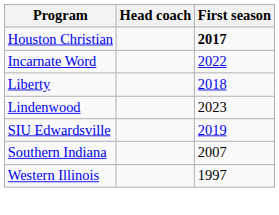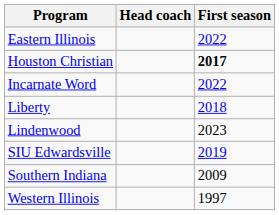 <table class="wikitable sortable">
 <tr>
 <th>Program</th>
 <th>Head coach</th>
 <th>First season</th>
+</tr>
+<tr>
+<td><a href='#'>Eastern Illinois</a></td>
+<td></td>
+<td><a href='#'>2022</a></td>
 </tr>
 <tr>
 <td><a href='#'>Houston Christian</a></td>
 <td></td>
 <td><strong>2017</strong></td>
 </tr>
 <tr>
 <td><a href='#'>Incarnate Word</a></td>
 <td></td>
 <td><a href='#'>2022</a></td>
 </tr>
 <tr>
 <td><a href='#'>Liberty</a></td>
 <td></td>
 <td><a href='#'>2018</a></td>
 </tr>
 <tr>
 <td><a href='#'>Lindenwood</a></td>
 <td></td>
 <td>2023</td>
 </tr>
 <tr>
 <td><a href='#'>SIU Edwardsville</a></td>
 <td></td>
 <td><a href='#'>2019</a></td>
 </tr>
 <tr>
 <td><a href='#'>Southern Indiana</a></td>
 <td></td>
-<td>2007</td>
+<td>2009</td>
 </tr>
 <tr>
 <td><a href='#'>Western Illinois</a></td>
 <td></td>
 <td>1997</td>
 </tr>
 </table>
